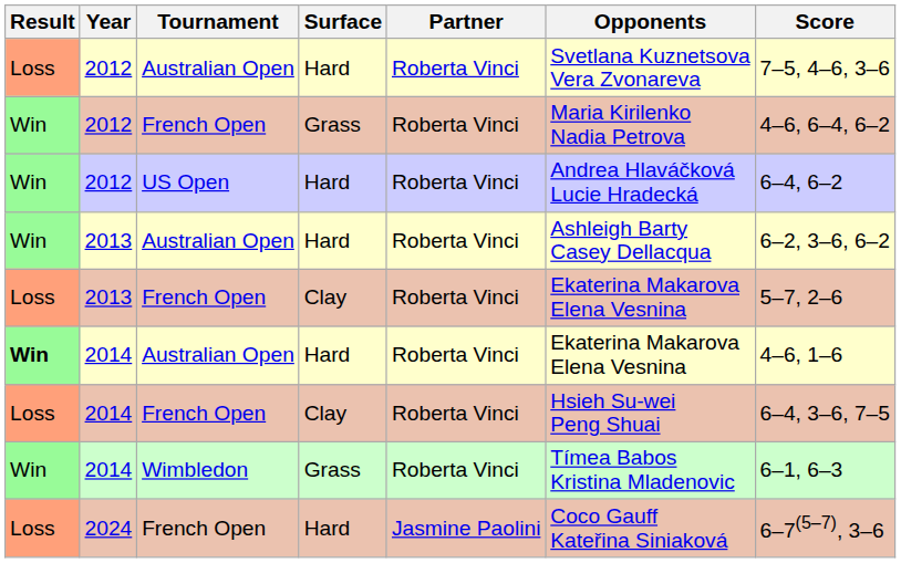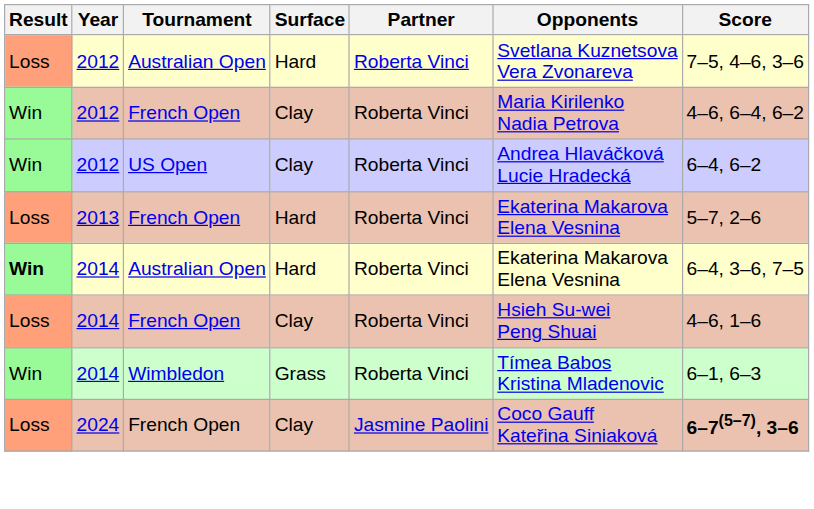 <table class="sortable wikitable">
 <tr>
 <th>Result</th>
 <th>Year</th>
 <th>Tournament</th>
 <th>Surface</th>
 <th>Partner</th>
 <th>Opponents</th>
 <th class="unsortable">Score</th>
 </tr>
 <tr style="background:#ffc;">
 <td style="background:#ffa07a;">Loss</td>
 <td><a href='#'>2012</a></td>
 <td><a href='#'>Australian Open</a></td>
 <td>Hard</td>
 <td> <a href='#'>Roberta Vinci</a></td>
 <td> <a href='#'>Svetlana Kuznetsova</a><br> <a href='#'>Vera Zvonareva</a></td>
 <td>7–5, 4–6, 3–6</td>
 </tr>
 <tr style="background:#ebc2af;">
 <td style="background:#98fb98;">Win</td>
 <td><a href='#'>2012</a></td>
 <td><a href='#'>French Open</a></td>
-<td>Grass</td>
+<td>Clay</td>
 <td> Roberta Vinci</td>
 <td> <a href='#'>Maria Kirilenko</a><br> <a href='#'>Nadia Petrova</a></td>
 <td>4–6, 6–4, 6–2</td>
 </tr>
 <tr style="background:#ccf;">
 <td style="background:#98fb98;">Win</td>
 <td><a href='#'>2012</a></td>
 <td><a href='#'>US Open</a></td>
-<td>Hard</td>
+<td>Clay</td>
 <td> Roberta Vinci</td>
 <td> <a href='#'>Andrea Hlaváčková</a> <br>  <a href='#'>Lucie Hradecká</a></td>
 <td>6–4, 6–2</td>
-</tr>
-<tr style="background:#ffc;">
-<td style="background:#98fb98;">Win</td>
-<td><a href='#'>2013</a></td>
-<td><a href='#'>Australian Open</a></td>
-<td>Hard</td>
-<td> Roberta Vinci</td>
-<td> <a href='#'>Ashleigh Barty</a><br> <a href='#'>Casey Dellacqua</a></td>
-<td>6–2, 3–6, 6–2</td>
 </tr>
 <tr style="background:#ebc2af;">
 <td style="background:#ffa07a;">Loss</td>
 <td><a href='#'>2013</a></td>
 <td><a href='#'>French Open</a></td>
-<td>Clay</td>
+<td>Hard</td>
 <td> Roberta Vinci</td>
 <td> <a href='#'>Ekaterina Makarova</a><br> <a href='#'>Elena Vesnina</a></td>
 <td>5–7, 2–6</td>
 </tr>
 <tr style="background:#ffc;">
 <td style="background:#98fb98;"><strong>Win</strong></td>
 <td><a href='#'>2014</a></td>
 <td><a href='#'>Australian Open</a> </td>
 <td>Hard</td>
 <td> Roberta Vinci</td>
 <td> Ekaterina Makarova<br> Elena Vesnina</td>
-<td>4–6, 1–6</td>
+<td>6–4, 3–6, 7–5</td>
 </tr>
 <tr style="background:#ebc2af;">
 <td style="background:#ffa07a;">Loss</td>
 <td><a href='#'>2014</a></td>
 <td><a href='#'>French Open</a></td>
 <td>Clay</td>
 <td> Roberta Vinci</td>
 <td> <a href='#'>Hsieh Su-wei</a><br> <a href='#'>Peng Shuai</a></td>
-<td>6–4, 3–6, 7–5</td>
+<td>4–6, 1–6</td>
 </tr>
 <tr style="background:#cfc;">
 <td style="background:#98fb98;">Win</td>
 <td><a href='#'>2014</a></td>
 <td><a href='#'>Wimbledon</a></td>
 <td>Grass</td>
 <td> Roberta Vinci</td>
 <td> <a href='#'>Tímea Babos</a><br> <a href='#'>Kristina Mladenovic</a></td>
 <td>6–1, 6–3</td>
 </tr>
 <tr bgcolor=ebc2af>
 <td style="background:#ffa07a;">Loss</td>
 <td><a href='#'>2024</a></td>
 <td>French Open</td>
-<td>Hard</td>
+<td>Clay</td>
 <td> <a href='#'>Jasmine Paolini</a></td>
 <td> <a href='#'>Coco Gauff</a><br> <a href='#'>Kateřina Siniaková</a></td>
-<td>6–7<sup>(5–7)</sup>, 3–6</td>
+<td><strong>6–7<sup>(5–7)</sup>, 3–6</strong></td>
 </tr>
 </table>
